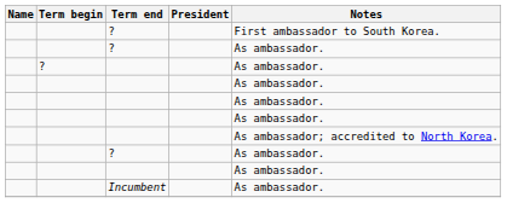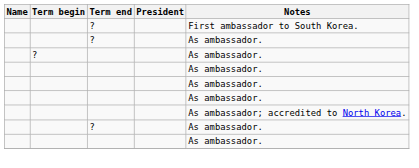 <table class="wikitable sortable"  text-align:center;">
 <tr>
 <th>Name</th>
 <th>Term begin</th>
 <th>Term end</th>
 <th>President</th>
 <th class="unsortable">Notes</th>
 </tr>
 <tr>
 <td></td>
 <td></td>
 <td>?</td>
 <td></td>
 <td>First ambassador to South Korea.</td>
 </tr>
 <tr>
 <td></td>
 <td></td>
 <td>?</td>
 <td></td>
 <td>As ambassador.</td>
 </tr>
 <tr>
 <td></td>
 <td>?</td>
 <td></td>
 <td></td>
 <td>As ambassador.</td>
 </tr>
 <tr>
 <td></td>
 <td></td>
 <td></td>
 <td></td>
 <td>As ambassador.</td>
 </tr>
 <tr>
 <td></td>
 <td></td>
 <td></td>
 <td></td>
 <td>As ambassador.</td>
 </tr>
 <tr>
 <td></td>
 <td></td>
 <td></td>
 <td></td>
 <td>As ambassador.</td>
 </tr>
 <tr>
 <td></td>
 <td></td>
 <td></td>
 <td></td>
 <td>As ambassador; accredited to <a href='#'>North Korea</a>.</td>
 </tr>
 <tr>
 <td></td>
 <td></td>
 <td>?</td>
 <td></td>
 <td>As ambassador.</td>
 </tr>
 <tr>
 <td></td>
 <td></td>
 <td></td>
 <td></td>
 <td>As ambassador.</td>
 </tr>
 <tr>
-<td></td>
-<td></td>
-<td><em>Incumbent</em></td>
-<td></td>
-<td>As ambassador.</td>
-</tr>
-<tr>
 </tr>
 </table>
